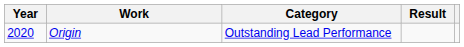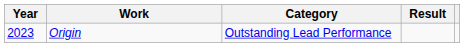 <table class="wikitable">
 <tr>
 <th scope="col" style="width:4em;">Year</th>
 <th scope="col" style="width:28em;">Work</th>
 <th scope="col" style="width:25em;">Category</th>
 <th scope="col" style="width:5em;">Result</th>
 <th></th>
 </tr>
 <tr>
-<td><a href='#'>2020</a></td>
+<td><a href='#'>2023</a></td>
 <td><em><a href='#'>Origin</a></em></td>
 <td><a href='#'>Outstanding Lead Performance</a></td>
 <td></td>
 <td></td>
 </tr>
 </table>
